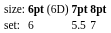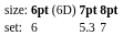 <table style="margin-left:40px;">
 <tr>
 <td>size:</td>
 <td><strong>6pt</strong> (6D)</td>
 <td><strong>7pt</strong></td>
 <td><strong>8pt</strong></td>
 </tr>
 <tr>
 <td>set:</td>
 <td>6</td>
-<td>5.5</td>
+<td>5.3</td>
 <td>7</td>
 </tr>
 </table>
